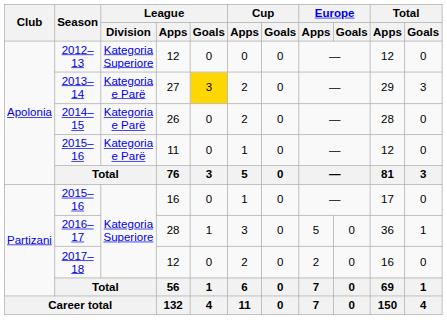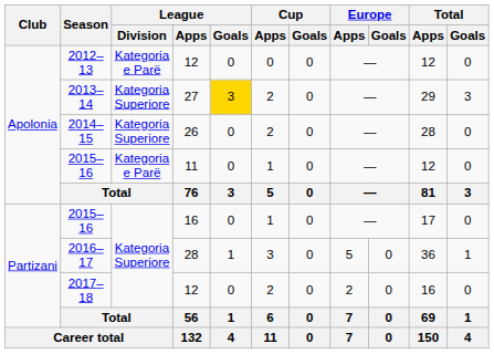 <table class="wikitable" style="text-align:center">
 <tr>
 <th rowspan="2">Club</th>
 <th rowspan="2">Season</th>
 <th colspan="3">League</th>
 <th colspan="2">Cup</th>
 <th colspan="2"><a href='#'>Europe</a></th>
 <th colspan="2">Total</th>
 </tr>
 <tr>
 <th>Division</th>
 <th>Apps</th>
 <th>Goals</th>
 <th>Apps</th>
 <th>Goals</th>
 <th>Apps</th>
 <th>Goals</th>
 <th>Apps</th>
 <th>Goals</th>
 </tr>
 <tr>
 <td rowspan="5"><a href='#'>Apolonia</a></td>
 <td><a href='#'>2012–13</a></td>
-<td rowspan="1"><a href='#'>Kategoria Superiore</a></td>
+<td rowspan="1"><a href='#'>Kategoria e Parë</a></td>
 <td>12</td>
 <td>0</td>
 <td>0</td>
 <td>0</td>
 <td colspan="2">—</td>
 <td>12</td>
 <td>0</td>
 </tr>
 <tr>
 <td><a href='#'>2013–14</a></td>
-<td rowspan="1"><a href='#'>Kategoria e Parë</a></td>
+<td rowspan="1"><a href='#'>Kategoria Superiore</a></td>
 <td>27</td>
 <td style="background: gold;">3</td>
 <td>2</td>
 <td>0</td>
 <td colspan="2">—</td>
 <td>29</td>
 <td>3</td>
 </tr>
 <tr>
 <td><a href='#'>2014–15</a></td>
-<td rowspan="1"><a href='#'>Kategoria e Parë</a></td>
+<td rowspan="1"><a href='#'>Kategoria Superiore</a></td>
 <td>26</td>
 <td>0</td>
 <td>2</td>
 <td>0</td>
 <td colspan="2">—</td>
 <td>28</td>
 <td>0</td>
 </tr>
 <tr>
 <td><a href='#'>2015–16</a></td>
 <td rowspan="1"><a href='#'>Kategoria e Parë</a></td>
 <td>11</td>
 <td>0</td>
 <td>1</td>
 <td>0</td>
 <td colspan="2">—</td>
 <td>12</td>
 <td>0</td>
 </tr>
 <tr>
 <th colspan="2">Total</th>
 <th>76</th>
 <th>3</th>
 <th>5</th>
 <th>0</th>
 <th colspan="2">—</th>
 <th>81</th>
 <th>3</th>
 </tr>
 <tr>
 <td rowspan="4"><a href='#'>Partizani</a></td>
 <td><a href='#'>2015–16</a></td>
 <td rowspan="3"><a href='#'>Kategoria Superiore</a></td>
 <td>16</td>
 <td>0</td>
 <td>1</td>
 <td>0</td>
 <td colspan="2">—</td>
 <td>17</td>
 <td>0</td>
 </tr>
 <tr>
 <td><a href='#'>2016–17</a></td>
 <td>28</td>
 <td>1</td>
 <td>3</td>
 <td>0</td>
 <td>5</td>
 <td>0</td>
 <td>36</td>
 <td>1</td>
 </tr>
 <tr>
 <td><a href='#'>2017–18</a></td>
 <td>12</td>
 <td>0</td>
 <td>2</td>
 <td>0</td>
 <td>2</td>
 <td>0</td>
 <td>16</td>
 <td>0</td>
 </tr>
 <tr>
 <th colspan="2">Total</th>
 <th>56</th>
 <th>1</th>
 <th>6</th>
 <th>0</th>
 <th>7</th>
 <th>0</th>
 <th>69</th>
 <th>1</th>
 </tr>
 <tr>
 <th colspan="3">Career total</th>
 <th>132</th>
 <th>4</th>
 <th>11</th>
 <th>0</th>
 <th>7</th>
 <th>0</th>
 <th>150</th>
 <th>4</th>
 </tr>
 </table>
